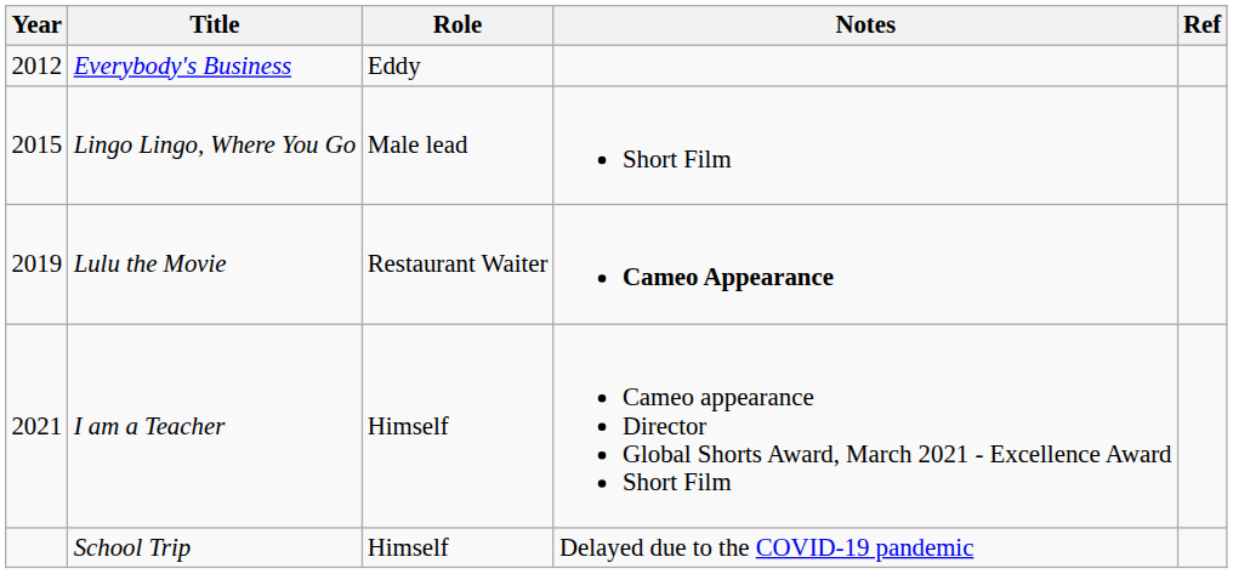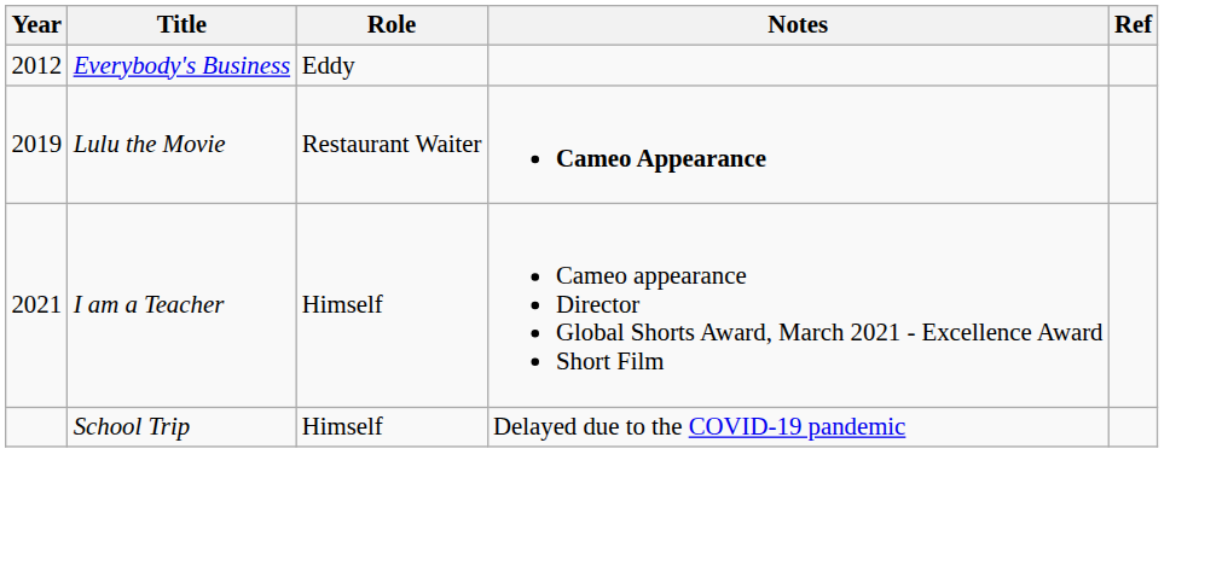 <table class="wikitable sortable plainrowheaders">
 <tr>
 <th>Year</th>
 <th>Title</th>
 <th>Role</th>
 <th class="unsortable">Notes</th>
 <th class="unsortable">Ref</th>
 </tr>
 <tr>
 <td>2012</td>
 <td><em><a href='#'>Everybody's Business</a></em></td>
 <td>Eddy</td>
 <td></td>
-<td></td>
-</tr>
-<tr>
-<td>2015</td>
-<td><em>Lingo Lingo, Where You Go</em></td>
-<td>Male lead</td>
-<td><br><ul><li>Short Film</li></ul></td>
 <td></td>
 </tr>
 <tr>
 <td>2019</td>
 <td><em>Lulu the Movie</em></td>
 <td>Restaurant Waiter</td>
 <td><strong><br><ul><li>Cameo Appearance</li></ul></strong></td>
 <td></td>
 </tr>
 <tr>
 <td>2021</td>
 <td><em>I am a Teacher</em></td>
 <td>Himself</td>
 <td><br><ul><li>Cameo appearance</li><li>Director</li><li>Global Shorts Award, March 2021 - Excellence Award</li><li>Short Film</li></ul></td>
 <td></td>
 </tr>
 <tr>
 <td></td>
 <td><em>School Trip</em></td>
 <td>Himself</td>
 <td>Delayed due to the <a href='#'>COVID-19 pandemic</a></td>
 <td></td>
 </tr>
 </table>
